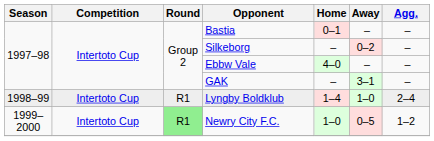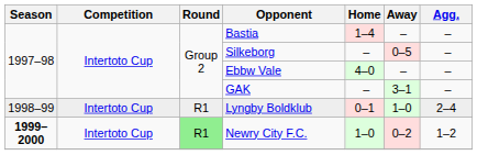 <table class="wikitable" style="font-size:95%; text-align: center;">
 <tr>
 <th width="60">Season</th>
 <th width="150">Competition</th>
 <th width="30">Round</th>
 <th width="150">Opponent</th>
 <th width="30">Home</th>
 <th width="30">Away</th>
 <th width="60"><a href='#'>Agg.</a></th>
 </tr>
 <tr>
 <td rowspan=4>1997–98</td>
 <td rowspan=4><a href='#'>Intertoto Cup</a></td>
 <td rowspan=4>Group<br>2</td>
 <td align="left"> <a href='#'>Bastia</a></td>
-<td bgcolor="#ffdddd">0–1</td>
+<td bgcolor="#ffdddd">1–4</td>
 <td> –</td>
 <td> –</td>
 </tr>
 <tr>
 <td align="left"> <a href='#'>Silkeborg</a></td>
 <td> –</td>
-<td bgcolor="#ffdddd">0–2</td>
+<td bgcolor="#ffdddd">0–5</td>
 <td> –</td>
 </tr>
 <tr>
 <td align="left"> <a href='#'>Ebbw Vale</a></td>
 <td bgcolor="#ddffdd">4–0</td>
 <td> –</td>
 <td> –</td>
 </tr>
 <tr>
 <td align="left"> <a href='#'>GAK</a></td>
 <td> –</td>
 <td bgcolor="#ddffdd">3–1</td>
 <td> –</td>
 </tr>
 <tr bgcolor=#EEEEEE>
 <td>1998–99</td>
 <td><a href='#'>Intertoto Cup</a></td>
 <td>R1</td>
 <td align="left"> <a href='#'>Lyngby Boldklub</a></td>
-<td bgcolor="#ffdddd">1–4</td>
+<td bgcolor="#ffdddd">0–1</td>
 <td bgcolor="#ddffdd">1–0</td>
 <td>2–4</td>
 </tr>
 <tr>
-<td>1999–2000</td>
+<td><strong>1999–2000</strong></td>
 <td><a href='#'>Intertoto Cup</a></td>
 <td style="background: lightgreen;">R1</td>
 <td align="left"> <a href='#'>Newry City F.C.</a></td>
 <td bgcolor="#ddffdd">1–0</td>
-<td bgcolor="#ffdddd">0–5</td>
+<td bgcolor="#ffdddd">0–2</td>
 <td>1–2</td>
 </tr>
 <tr>
 </tr>
 </table>
